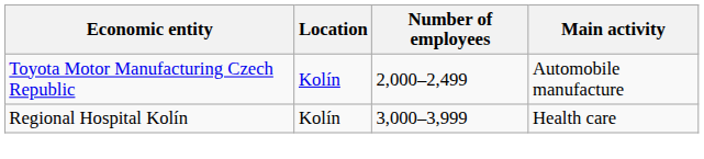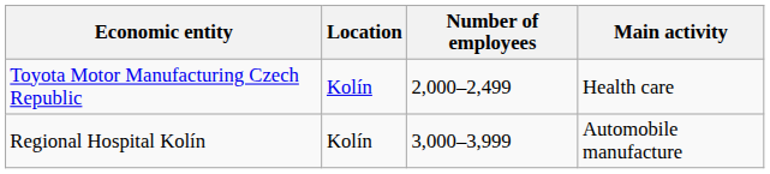 <table class="wikitable sortable">
 <tr>
 <th>Economic entity</th>
 <th>Location</th>
 <th>Number of employees</th>
 <th>Main activity</th>
 </tr>
 <tr>
 <td><a href='#'>Toyota Motor Manufacturing Czech Republic</a></td>
 <td><a href='#'>Kolín</a></td>
 <td>2,000–2,499</td>
-<td>Automobile manufacture</td>
+<td>Health care</td>
 </tr>
 <tr>
 <td>Regional Hospital Kolín</td>
 <td>Kolín</td>
 <td>3,000–3,999</td>
-<td>Health care</td>
+<td>Automobile manufacture</td>
 </tr>
 </table>
